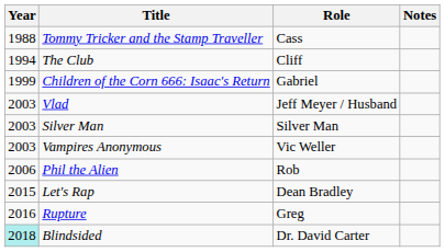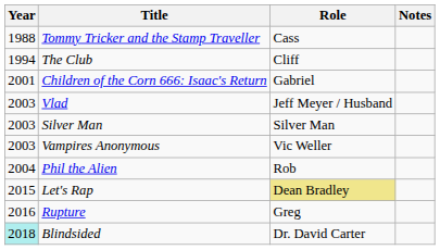 <table class="wikitable sortable">
 <tr>
 <th>Year</th>
 <th>Title</th>
 <th>Role</th>
 <th class="unsortable">Notes</th>
 </tr>
 <tr>
 <td>1988</td>
 <td><em><a href='#'>Tommy Tricker and the Stamp Traveller</a></em></td>
 <td>Cass</td>
 <td></td>
 </tr>
 <tr>
 <td>1994</td>
 <td data-sort-value="Club, The"><em>The Club</em></td>
 <td>Cliff</td>
 <td></td>
 </tr>
 <tr>
-<td>1999</td>
+<td>2001</td>
 <td><em><a href='#'>Children of the Corn 666: Isaac's Return</a></em></td>
 <td>Gabriel</td>
 <td></td>
 </tr>
 <tr>
 <td>2003</td>
 <td><a href='#'><em>Vlad</em></a></td>
 <td>Jeff Meyer / Husband</td>
 <td></td>
 </tr>
 <tr>
 <td>2003</td>
 <td><em>Silver Man</em></td>
 <td>Silver Man</td>
 <td></td>
 </tr>
 <tr>
 <td>2003</td>
 <td><em>Vampires Anonymous</em></td>
 <td>Vic Weller</td>
 <td></td>
 </tr>
 <tr>
-<td>2006</td>
+<td>2004</td>
 <td><em><a href='#'>Phil the Alien</a></em></td>
 <td>Rob</td>
 <td></td>
 </tr>
 <tr>
 <td>2015</td>
 <td><em>Let's Rap</em></td>
-<td>Dean Bradley</td>
+<td style="background: khaki;">Dean Bradley</td>
 <td></td>
 </tr>
 <tr>
 <td>2016</td>
 <td><a href='#'><em>Rupture</em></a></td>
 <td>Greg</td>
 <td></td>
 </tr>
 <tr>
 <td style="background: paleturquoise;">2018</td>
 <td><em>Blindsided</em></td>
 <td>Dr. David Carter</td>
 <td></td>
 </tr>
 </table>
